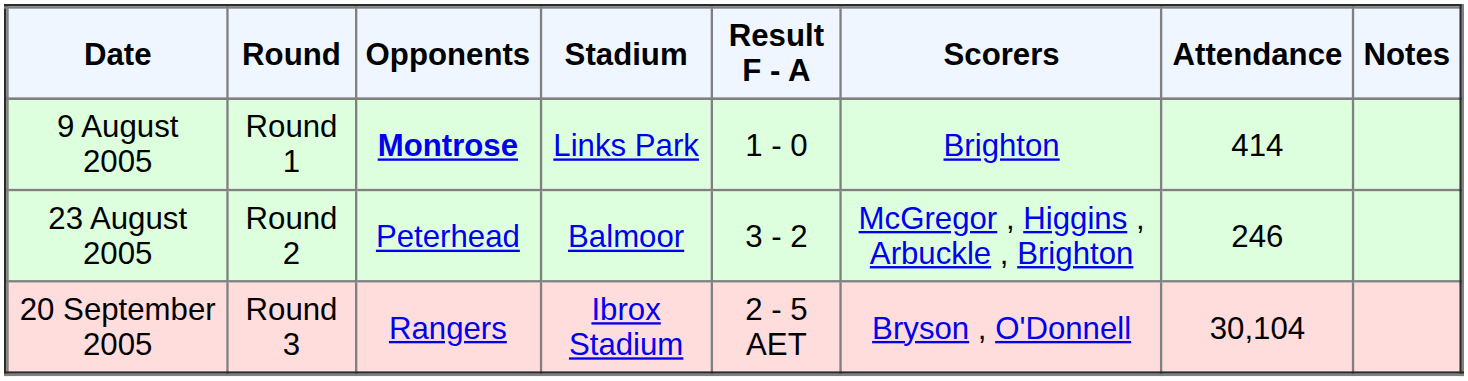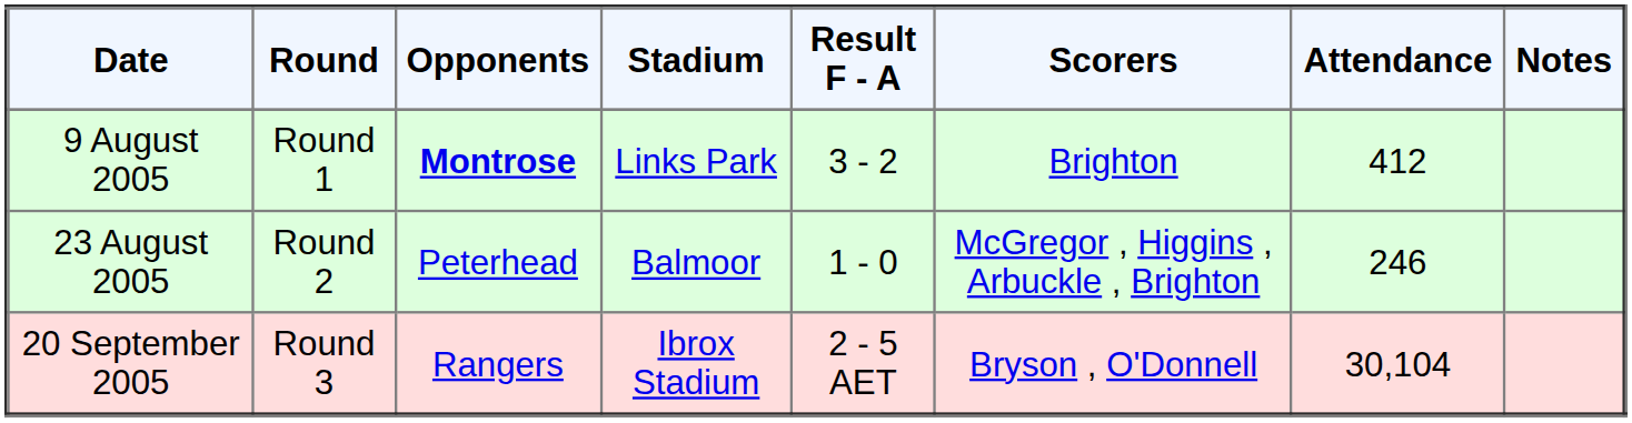 <table border="2" cellpadding="4" style="border-collapse:collapse; text-align:center; font-size:smaller;">
 <tr style="background:#f0f6ff;">
 <th><strong>Date</strong></th>
 <th><strong>Round</strong></th>
 <th><strong>Opponents</strong></th>
 <th><strong>Stadium</strong></th>
 <th><strong>Result<br>F - A</strong></th>
 <th><strong>Scorers</strong></th>
 <th><strong>Attendance</strong></th>
 <th><strong>Notes</strong></th>
 </tr>
 <tr>
 </tr>
 <tr bgcolor="ddffdd">
 <td>9 August 2005</td>
 <td>Round 1</td>
 <td><strong><a href='#'>Montrose</a></strong></td>
 <td><a href='#'>Links Park</a></td>
-<td>1 - 0</td>
+<td>3 - 2</td>
 <td><a href='#'>Brighton</a> </td>
-<td>414</td>
+<td>412</td>
 <td></td>
 </tr>
 <tr bgcolor="ddffdd">
 <td>23 August 2005</td>
 <td>Round 2</td>
 <td><a href='#'>Peterhead</a></td>
 <td><a href='#'>Balmoor</a></td>
-<td>3 - 2</td>
+<td>1 - 0</td>
 <td><a href='#'>McGregor</a> , <a href='#'>Higgins</a> , <a href='#'>Arbuckle</a> , <a href='#'>Brighton</a> </td>
 <td>246</td>
 <td></td>
 </tr>
 <tr bgcolor="ffdddd">
 <td>20 September 2005</td>
 <td>Round 3</td>
 <td><a href='#'>Rangers</a></td>
 <td><a href='#'>Ibrox Stadium</a></td>
 <td>2 - 5 AET</td>
 <td><a href='#'>Bryson</a> , <a href='#'>O'Donnell</a> </td>
 <td>30,104</td>
 <td></td>
 </tr>
 </table>
